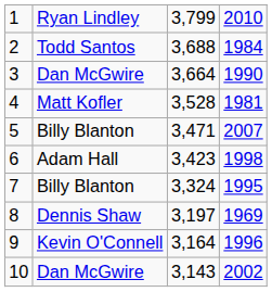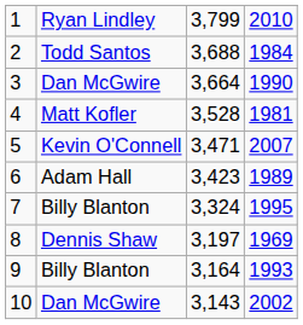 <table class="wikitable">
 <tr>
 </tr>
 <tr>
 <td>1</td>
 <td><a href='#'>Ryan Lindley</a></td>
 <td><abbr>3,799</abbr></td>
 <td><a href='#'>2010</a></td>
 </tr>
 <tr>
 <td>2</td>
 <td><a href='#'>Todd Santos</a></td>
 <td><abbr>3,688</abbr></td>
 <td><a href='#'>1984</a></td>
 </tr>
 <tr>
 <td>3</td>
 <td><a href='#'>Dan McGwire</a></td>
 <td><abbr>3,664</abbr></td>
 <td><a href='#'>1990</a></td>
 </tr>
 <tr>
 <td>4</td>
 <td><a href='#'>Matt Kofler</a></td>
 <td><abbr>3,528</abbr></td>
 <td><a href='#'>1981</a></td>
 </tr>
 <tr>
 <td>5</td>
-<td>Billy Blanton</td>
+<td><a href='#'>Kevin O'Connell</a></td>
 <td><abbr>3,471</abbr></td>
 <td><a href='#'>2007</a></td>
 </tr>
 <tr>
 <td>6</td>
 <td>Adam Hall</td>
 <td><abbr>3,423</abbr></td>
-<td><a href='#'>1998</a></td>
+<td><a href='#'>1989</a></td>
 </tr>
 <tr>
 <td>7</td>
 <td>Billy Blanton</td>
 <td><abbr>3,324</abbr></td>
 <td><a href='#'>1995</a></td>
 </tr>
 <tr>
 <td>8</td>
 <td><a href='#'>Dennis Shaw</a></td>
 <td><abbr>3,197</abbr></td>
 <td><a href='#'>1969</a></td>
 </tr>
 <tr>
 <td>9</td>
-<td><a href='#'>Kevin O'Connell</a></td>
+<td>Billy Blanton</td>
 <td><abbr>3,164</abbr></td>
-<td><a href='#'>1996</a></td>
+<td><a href='#'>1993</a></td>
 </tr>
 <tr>
 <td>10</td>
 <td><a href='#'>Dan McGwire</a></td>
 <td><abbr>3,143</abbr></td>
 <td><a href='#'>2002</a></td>
 </tr>
 </table>
